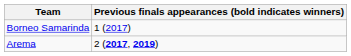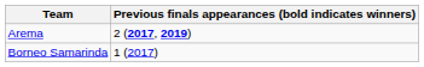 <table class="wikitable">
 <tr>
 <th>Team</th>
 <th>Previous finals appearances (bold indicates winners)</th>
 </tr>
 <tr>
+<td><a href='#'>Arema</a></td>
+<td>2 (<strong><a href='#'>2017</a></strong>, <strong><a href='#'>2019</a></strong>)</td>
+</tr>
+<tr>
 <td><a href='#'>Borneo Samarinda</a></td>
 <td>1 (<a href='#'>2017</a>)</td>
 </tr>
-<tr>
-<td><a href='#'>Arema</a></td>
-<td>2 (<strong><a href='#'>2017</a></strong>, <strong><a href='#'>2019</a></strong>)</td>
-</tr>
 </table>
